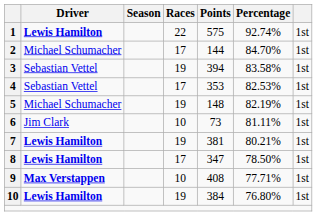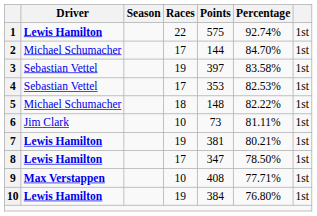 <table class="wikitable" style="text-align:center">
 <tr>
 <th></th>
 <th>Driver</th>
 <th>Season</th>
 <th>Races</th>
 <th>Points</th>
 <th>Percentage</th>
 <th></th>
 </tr>
 <tr>
 <th>1</th>
 <td align=left> <strong><a href='#'>Lewis Hamilton</a></strong></td>
 <td></td>
 <td>22</td>
 <td>575</td>
 <td>92.74%</td>
 <td>1st</td>
 </tr>
 <tr>
 <th>2</th>
 <td align=left> <a href='#'>Michael Schumacher</a></td>
 <td></td>
 <td>17</td>
 <td>144</td>
 <td>84.70%</td>
 <td>1st</td>
 </tr>
 <tr>
 <th>3</th>
 <td align=left> <a href='#'>Sebastian Vettel</a></td>
 <td></td>
 <td>19</td>
-<td>394</td>
+<td>397</td>
 <td>83.58%</td>
 <td>1st</td>
 </tr>
 <tr>
 <th>4</th>
 <td align=left> <a href='#'>Sebastian Vettel</a></td>
 <td></td>
 <td>17</td>
 <td>353</td>
 <td>82.53%</td>
 <td>1st</td>
 </tr>
 <tr>
 <th>5</th>
 <td align=left> <a href='#'>Michael Schumacher</a></td>
 <td></td>
-<td>19</td>
+<td>18</td>
 <td>148</td>
-<td>82.19%</td>
+<td>82.22%</td>
 <td>1st</td>
 </tr>
 <tr>
 <th>6</th>
 <td align=left> <a href='#'>Jim Clark</a></td>
 <td></td>
 <td>10</td>
 <td>73</td>
 <td>81.11%</td>
 <td>1st</td>
 </tr>
 <tr>
 <th>7</th>
 <td align=left> <strong><a href='#'>Lewis Hamilton</a></strong></td>
 <td></td>
 <td>19</td>
 <td>381</td>
 <td>80.21%</td>
 <td>1st</td>
 </tr>
 <tr>
 <th>8</th>
 <td align=left> <strong><a href='#'>Lewis Hamilton</a></strong></td>
 <td></td>
 <td>17</td>
 <td>347</td>
 <td>78.50%</td>
 <td>1st</td>
 </tr>
 <tr>
 <th>9</th>
 <td align=left> <strong><a href='#'>Max Verstappen</a></strong></td>
 <td></td>
 <td>10</td>
 <td>408</td>
 <td>77.71%</td>
 <td>1st</td>
 </tr>
 <tr>
 <th>10</th>
 <td align=left> <strong><a href='#'>Lewis Hamilton</a></strong></td>
 <td></td>
 <td>19</td>
 <td>384</td>
 <td>76.80%</td>
 <td>1st</td>
 </tr>
 <tr align=center>
 <td colspan=8></td>
 </tr>
 </table>
